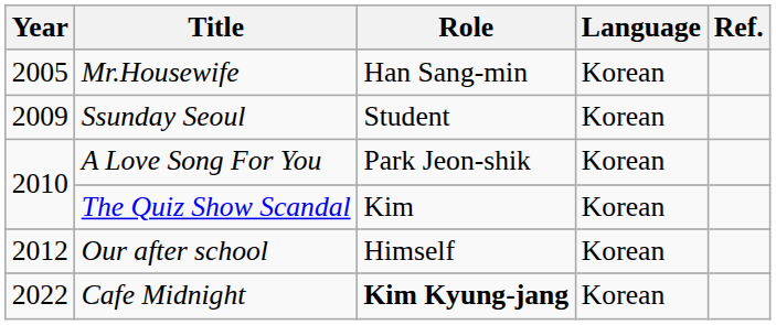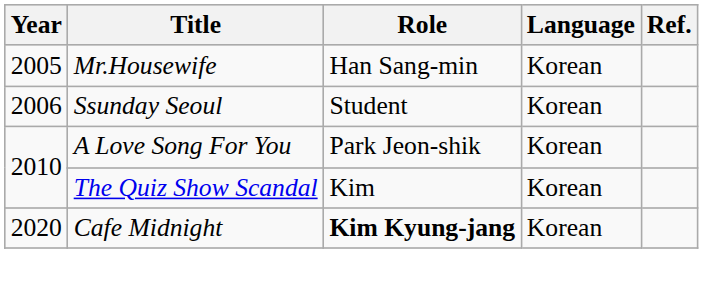 <table class="wikitable">
 <tr>
 <th>Year</th>
 <th>Title</th>
 <th>Role</th>
 <th>Language</th>
 <th>Ref.</th>
 </tr>
 <tr>
 <td>2005</td>
 <td><em>Mr.Housewife</em></td>
 <td>Han Sang-min</td>
 <td>Korean</td>
 <td></td>
 </tr>
 <tr>
-<td>2009</td>
+<td>2006</td>
 <td><em>Ssunday Seoul</em></td>
 <td>Student</td>
 <td>Korean</td>
 <td></td>
 </tr>
 <tr>
 <td rowspan="2">2010</td>
 <td><em>A Love Song For You</em></td>
 <td>Park Jeon-shik</td>
 <td>Korean</td>
 <td></td>
 </tr>
 <tr>
 <td><em><a href='#'>The Quiz Show Scandal</a></em></td>
 <td>Kim</td>
 <td>Korean</td>
 <td></td>
 </tr>
 <tr>
-<td>2012</td>
-<td><em>Our after school</em></td>
-<td>Himself</td>
-<td>Korean</td>
-<td></td>
-</tr>
-<tr>
-<td>2022</td>
+<td>2020</td>
 <td><em>Cafe Midnight</em></td>
 <td><strong>Kim Kyung-jang</strong></td>
 <td>Korean</td>
 <td></td>
 </tr>
 </table>
